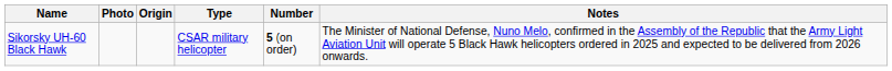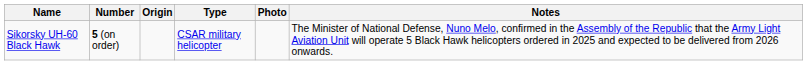 <table class="wikitable">
 <tr>
 <th>Name</th>
-<th>Photo</th>
+<th>Number</th>
 <th>Origin</th>
 <th>Type</th>
-<th>Number</th>
+<th>Photo</th>
 <th>Notes</th>
 </tr>
 <tr>
 <td><a href='#'>Sikorsky UH-60 Black Hawk</a></td>
-<td></td>
+<td><strong>5</strong> (on order)</td>
 <td></td>
 <td><a href='#'>CSAR military helicopter</a></td>
-<td><strong>5</strong> (on order)</td>
+<td></td>
 <td>The Minister of National Defense, <a href='#'>Nuno Melo</a>, confirmed in the <a href='#'>Assembly of the Republic</a> that the <a href='#'>Army Light Aviation Unit</a> will operate 5 Black Hawk helicopters ordered in 2025 and expected to be delivered from 2026 onwards.</td>
 </tr>
 </table>
